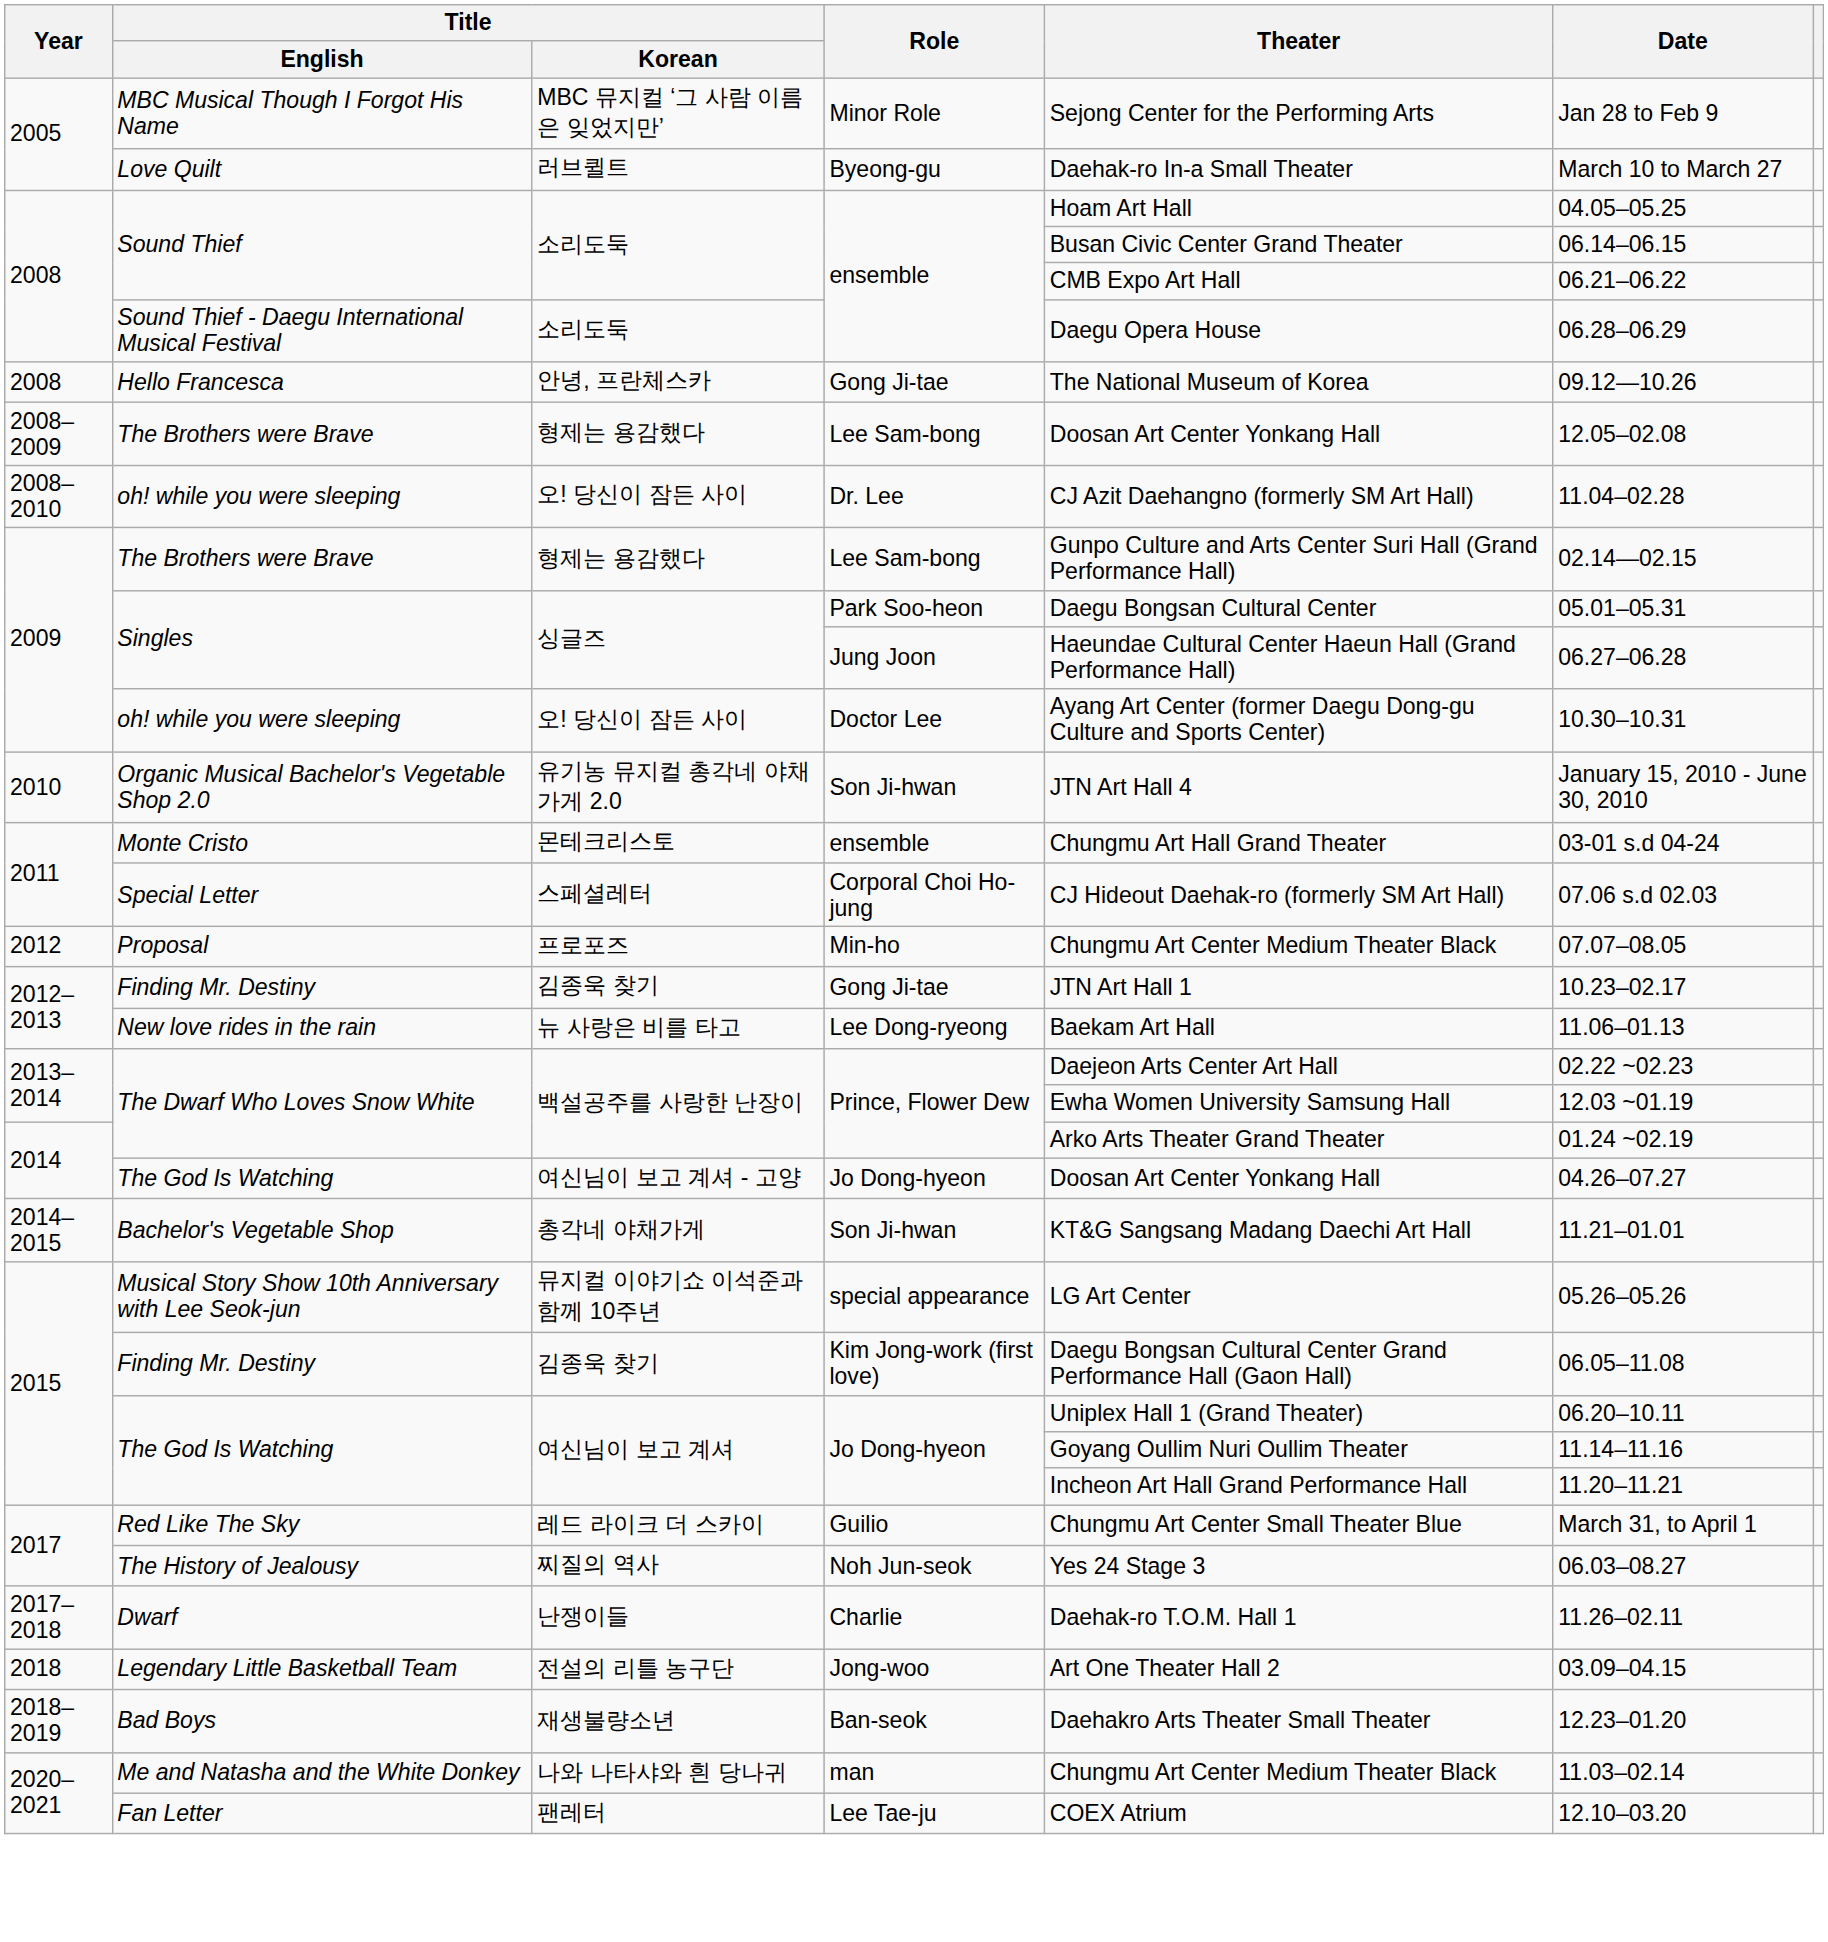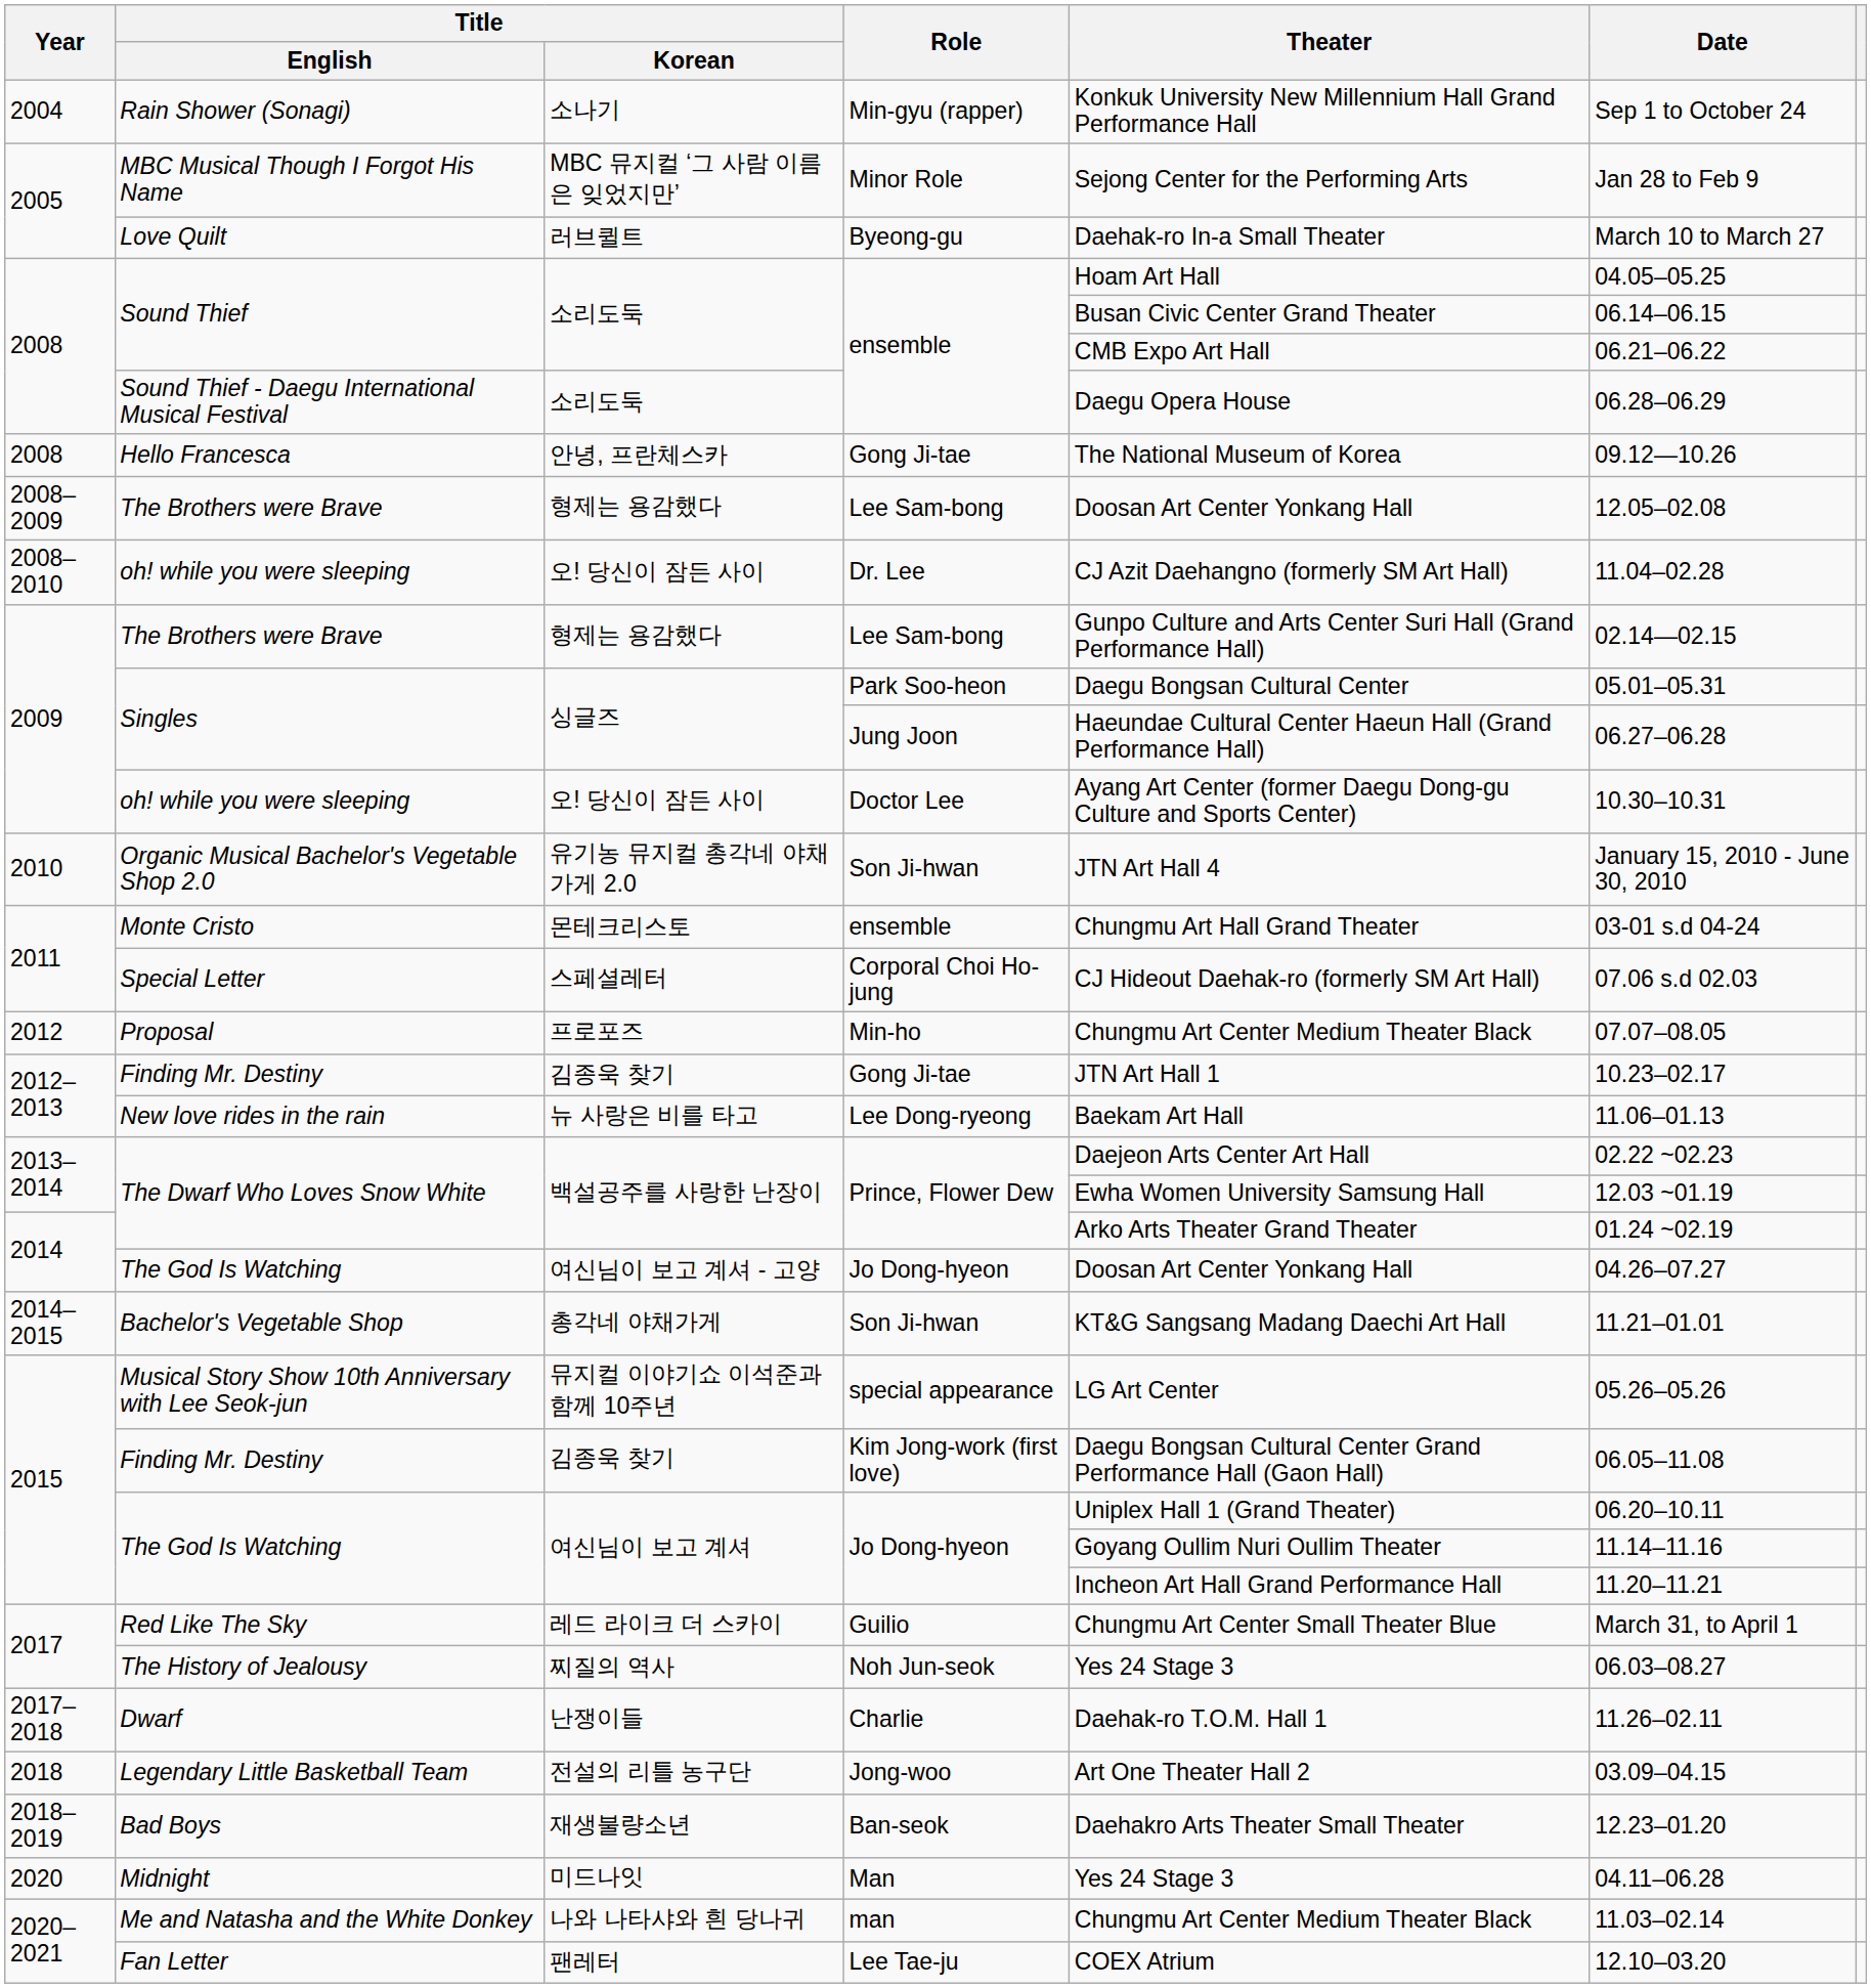 <table class="wikitable sortable plainrowheaders" style="text-align:left; font-size:100%; padding:0 auto; width:100%; margin:auto">
 <tr>
 <th rowspan="2" scope="col">Year</th>
 <th colspan="2" scope="col">Title</th>
 <th rowspan="2" scope="col">Role</th>
 <th rowspan="2" scope="col">Theater</th>
 <th rowspan="2" scope="col">Date</th>
 <th rowspan="2" scope="col" class="unsortable"></th>
 </tr>
 <tr>
 <th>English</th>
 <th>Korean</th>
+</tr>
+<tr>
+<td>2004</td>
+<td><em>Rain Shower (Sonagi)</em></td>
+<td>소나기</td>
+<td>Min-gyu (rapper)</td>
+<td>Konkuk University New Millennium Hall Grand Performance Hall</td>
+<td>Sep 1 to October 24</td>
+<td></td>
 </tr>
 <tr>
 <td rowspan="2">2005</td>
 <td><em>MBC Musical Though I Forgot His Name</em></td>
 <td>MBC 뮤지컬 ‘그 사람 이름은 잊었지만’</td>
 <td>Minor Role</td>
 <td>Sejong Center for the Performing Arts</td>
 <td>Jan 28 to Feb 9</td>
 <td></td>
 </tr>
 <tr>
 <td><em>Love Quilt</em></td>
 <td>러브퀼트</td>
 <td>Byeong-gu</td>
 <td>Daehak-ro In-a Small Theater</td>
 <td>March 10 to March 27</td>
 <td></td>
 </tr>
 <tr>
 <td rowspan="4">2008</td>
 <td rowspan="3"><em>Sound Thief</em></td>
 <td rowspan="3">소리도둑</td>
 <td rowspan="4">ensemble</td>
 <td>Hoam Art Hall</td>
 <td>04.05–05.25</td>
 <td></td>
 </tr>
 <tr>
 <td>Busan Civic Center Grand Theater</td>
 <td>06.14–06.15</td>
 <td></td>
 </tr>
 <tr>
 <td>CMB Expo Art Hall</td>
 <td>06.21–06.22</td>
 <td></td>
 </tr>
 <tr>
 <td><em>Sound Thief - Daegu International Musical Festival</em></td>
 <td>소리도둑</td>
 <td>Daegu Opera House</td>
 <td>06.28–06.29</td>
 <td></td>
 </tr>
 <tr>
 <td>2008</td>
 <td><em>Hello Francesca</em></td>
 <td>안녕, 프란체스카</td>
 <td>Gong Ji-tae</td>
 <td>The National Museum of Korea</td>
 <td>09.12—10.26</td>
 <td></td>
 </tr>
 <tr>
 <td>2008–2009</td>
 <td><em>The Brothers were Brave</em></td>
 <td>형제는 용감했다</td>
 <td>Lee Sam-bong</td>
 <td>Doosan Art Center Yonkang Hall</td>
 <td>12.05–02.08</td>
 <td></td>
 </tr>
 <tr>
 <td>2008–2010</td>
 <td><em>oh! while you were sleeping</em></td>
 <td>오! 당신이 잠든 사이</td>
 <td>Dr. Lee</td>
 <td>CJ Azit Daehangno (formerly SM Art Hall)</td>
 <td>11.04–02.28</td>
 <td></td>
 </tr>
 <tr>
 <td rowspan="4">2009</td>
 <td><em>The Brothers were Brave</em></td>
 <td>형제는 용감했다</td>
 <td>Lee Sam-bong</td>
 <td>Gunpo Culture and Arts Center Suri Hall (Grand Performance Hall)</td>
 <td>02.14—02.15</td>
 <td></td>
 </tr>
 <tr>
 <td rowspan="2"><em>Singles</em></td>
 <td rowspan="2">싱글즈</td>
 <td>Park Soo-heon</td>
 <td>Daegu Bongsan Cultural Center</td>
 <td>05.01–05.31</td>
 <td></td>
 </tr>
 <tr>
 <td>Jung Joon</td>
 <td>Haeundae Cultural Center Haeun Hall (Grand Performance Hall)</td>
 <td>06.27–06.28</td>
 <td></td>
 </tr>
 <tr>
 <td><em>oh! while you were sleeping</em></td>
 <td>오! 당신이 잠든 사이</td>
 <td>Doctor Lee</td>
 <td>Ayang Art Center (former Daegu Dong-gu Culture and Sports Center)</td>
 <td>10.30–10.31</td>
 <td></td>
 </tr>
 <tr>
 <td>2010</td>
 <td><em>Organic Musical Bachelor's Vegetable Shop 2.0</em></td>
 <td>유기농 뮤지컬 총각네 야채가게 2.0</td>
 <td>Son Ji-hwan</td>
 <td>JTN Art Hall 4</td>
 <td>January 15, 2010 - June 30, 2010</td>
 <td></td>
 </tr>
 <tr>
 <td rowspan="2">2011</td>
 <td><em>Monte Cristo</em></td>
 <td>몬테크리스토</td>
 <td>ensemble</td>
 <td>Chungmu Art Hall Grand Theater</td>
 <td>03-01 s.d 04-24</td>
 <td></td>
 </tr>
 <tr>
 <td><em>Special Letter</em></td>
 <td>스페셜레터</td>
 <td>Corporal Choi Ho-jung</td>
 <td>CJ Hideout Daehak-ro (formerly SM Art Hall)</td>
 <td>07.06 s.d 02.03</td>
 <td></td>
 </tr>
 <tr>
 <td>2012</td>
 <td><em>Proposal</em></td>
 <td>프로포즈</td>
 <td>Min-ho</td>
 <td>Chungmu Art Center Medium Theater Black</td>
 <td>07.07–08.05</td>
 <td></td>
 </tr>
 <tr>
 <td rowspan="2">2012–2013</td>
 <td><em>Finding  Mr. Destiny</em></td>
 <td>김종욱 찾기</td>
 <td>Gong Ji-tae</td>
 <td>JTN Art Hall 1</td>
 <td>10.23–02.17</td>
 <td></td>
 </tr>
 <tr>
 <td><em>New love rides in the rain</em></td>
 <td>뉴 사랑은 비를 타고</td>
 <td>Lee Dong-ryeong</td>
 <td>Baekam Art Hall</td>
 <td>11.06–01.13</td>
 <td></td>
 </tr>
 <tr>
 <td rowspan="2">2013–2014</td>
 <td rowspan="3"><em>The Dwarf Who Loves Snow White</em></td>
 <td rowspan="3">백설공주를 사랑한 난장이</td>
 <td rowspan="3">Prince, Flower Dew</td>
 <td>Daejeon Arts Center Art Hall</td>
 <td>02.22 ~02.23</td>
 <td></td>
 </tr>
 <tr>
 <td>Ewha Women University Samsung Hall</td>
 <td>12.03 ~01.19</td>
 <td></td>
 </tr>
 <tr>
 <td rowspan="2">2014</td>
 <td>Arko Arts Theater Grand Theater</td>
 <td>01.24 ~02.19</td>
 <td></td>
 </tr>
 <tr>
 <td><em>The God Is Watching</em></td>
 <td>여신님이 보고 계셔 - 고양</td>
 <td>Jo Dong-hyeon</td>
 <td>Doosan Art Center Yonkang Hall</td>
 <td>04.26–07.27</td>
 <td></td>
 </tr>
 <tr>
 <td>2014–2015</td>
 <td><em>Bachelor's Vegetable Shop</em></td>
 <td>총각네 야채가게</td>
 <td>Son Ji-hwan</td>
 <td>KT&G Sangsang Madang Daechi Art Hall</td>
 <td>11.21–01.01</td>
 <td></td>
 </tr>
 <tr>
 <td rowspan="5">2015</td>
 <td><em>Musical Story Show 10th Anniversary with Lee Seok-jun</em></td>
 <td>뮤지컬 이야기쇼 이석준과 함께 10주년</td>
 <td>special appearance</td>
 <td>LG Art Center</td>
 <td>05.26–05.26</td>
 <td></td>
 </tr>
 <tr>
 <td><em>Finding Mr. Destiny</em></td>
 <td>김종욱 찾기</td>
 <td>Kim Jong-work (first love)</td>
 <td>Daegu Bongsan Cultural Center Grand Performance Hall (Gaon Hall)</td>
 <td>06.05–11.08</td>
 <td></td>
 </tr>
 <tr>
 <td rowspan="3"><em>The God Is Watching</em></td>
 <td rowspan="3">여신님이 보고 계셔</td>
 <td rowspan="3">Jo Dong-hyeon</td>
 <td>Uniplex Hall 1 (Grand Theater)</td>
 <td>06.20–10.11</td>
 <td></td>
 </tr>
 <tr>
 <td>Goyang Oullim Nuri Oullim Theater</td>
 <td>11.14–11.16</td>
 <td></td>
 </tr>
 <tr>
 <td>Incheon Art Hall Grand Performance Hall</td>
 <td>11.20–11.21</td>
 <td></td>
 </tr>
 <tr>
 <td rowspan="2">2017</td>
 <td><em>Red Like The Sky</em></td>
 <td>레드 라이크 더 스카이</td>
 <td>Guilio</td>
 <td>Chungmu Art Center Small Theater Blue</td>
 <td>March 31, to April 1</td>
 <td></td>
 </tr>
 <tr>
 <td><em>The History of Jealousy</em></td>
 <td>찌질의 역사</td>
 <td>Noh Jun-seok</td>
 <td>Yes 24 Stage 3</td>
 <td>06.03–08.27</td>
 <td></td>
 </tr>
 <tr>
 <td>2017–2018</td>
 <td><em>Dwarf</em></td>
 <td>난쟁이들</td>
 <td>Charlie</td>
 <td>Daehak-ro T.O.M. Hall 1</td>
 <td>11.26–02.11</td>
 <td></td>
 </tr>
 <tr>
 <td>2018</td>
 <td><em>Legendary Little Basketball Team</em></td>
 <td>전설의 리틀 농구단</td>
 <td>Jong-woo</td>
 <td>Art One Theater Hall 2</td>
 <td>03.09–04.15</td>
 <td></td>
 </tr>
 <tr>
 <td>2018–2019</td>
 <td><em>Bad Boys</em></td>
 <td>재생불량소년</td>
 <td>Ban-seok</td>
 <td>Daehakro Arts Theater Small Theater</td>
 <td>12.23–01.20</td>
 <td></td>
 </tr>
 <tr>
+<td>2020</td>
+<td><em>Midnight</em></td>
+<td>미드나잇</td>
+<td>Man</td>
+<td>Yes 24 Stage 3</td>
+<td>04.11–06.28</td>
+<td></td>
+</tr>
+<tr>
 <td rowspan="2">2020–2021</td>
 <td><em>Me and Natasha and the White Donkey</em></td>
 <td>나와 나타샤와 흰 당나귀</td>
 <td>man</td>
 <td>Chungmu Art Center Medium Theater Black</td>
 <td>11.03–02.14</td>
 <td></td>
 </tr>
 <tr>
 <td><em>Fan Letter</em></td>
 <td>팬레터</td>
 <td>Lee Tae-ju</td>
 <td>COEX Atrium</td>
 <td>12.10–03.20</td>
 <td></td>
 </tr>
 </table>
